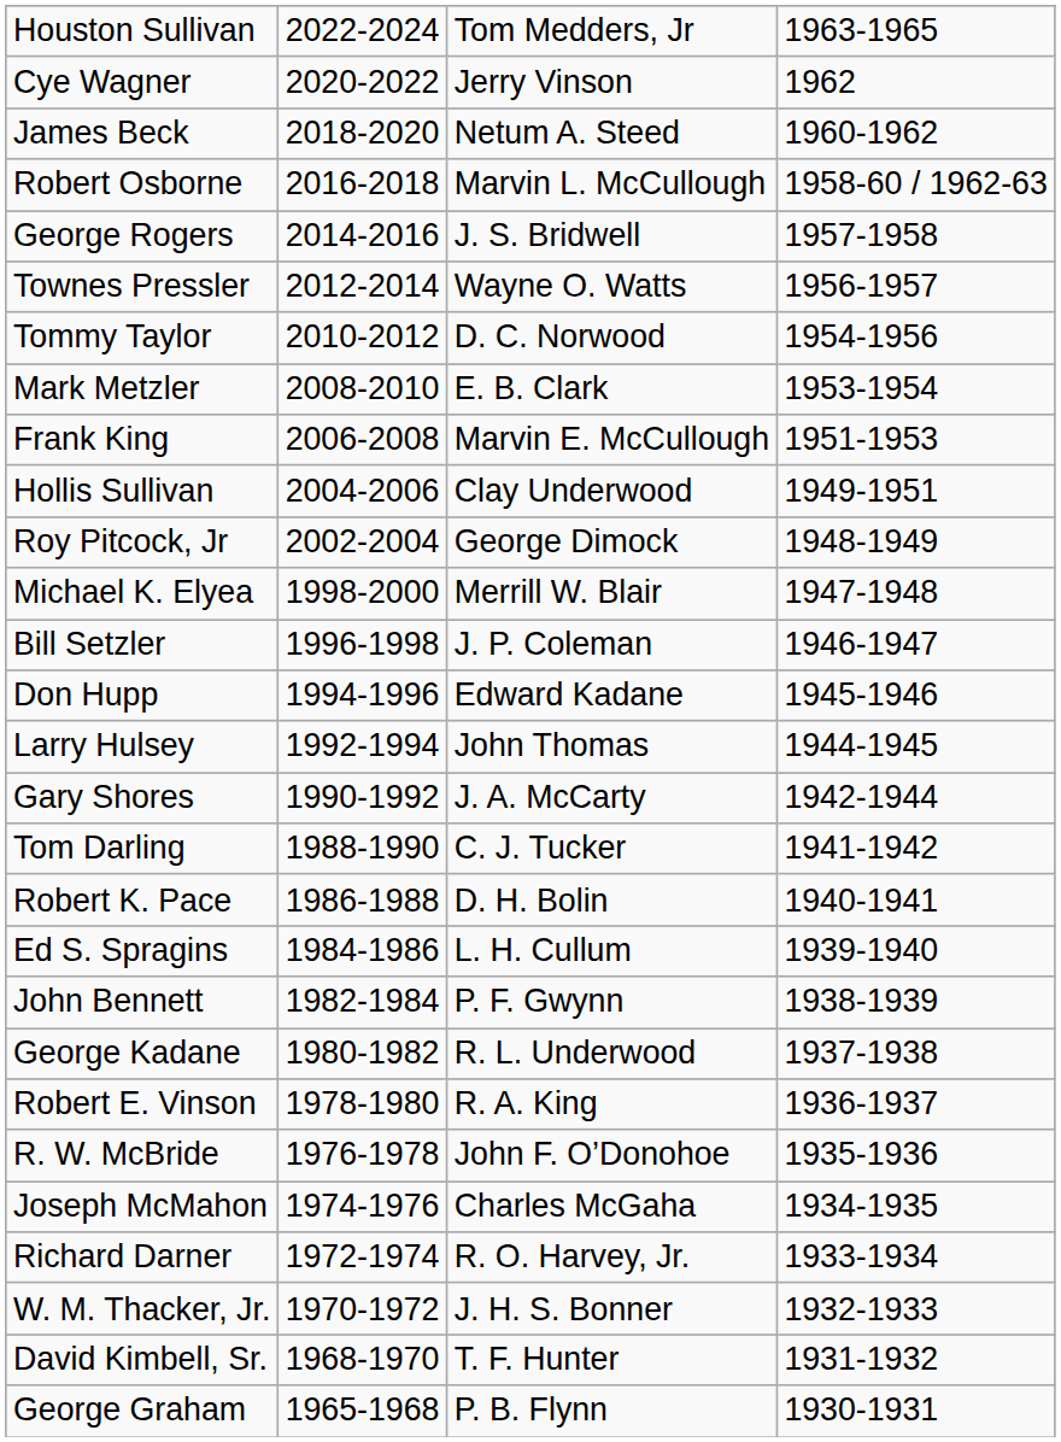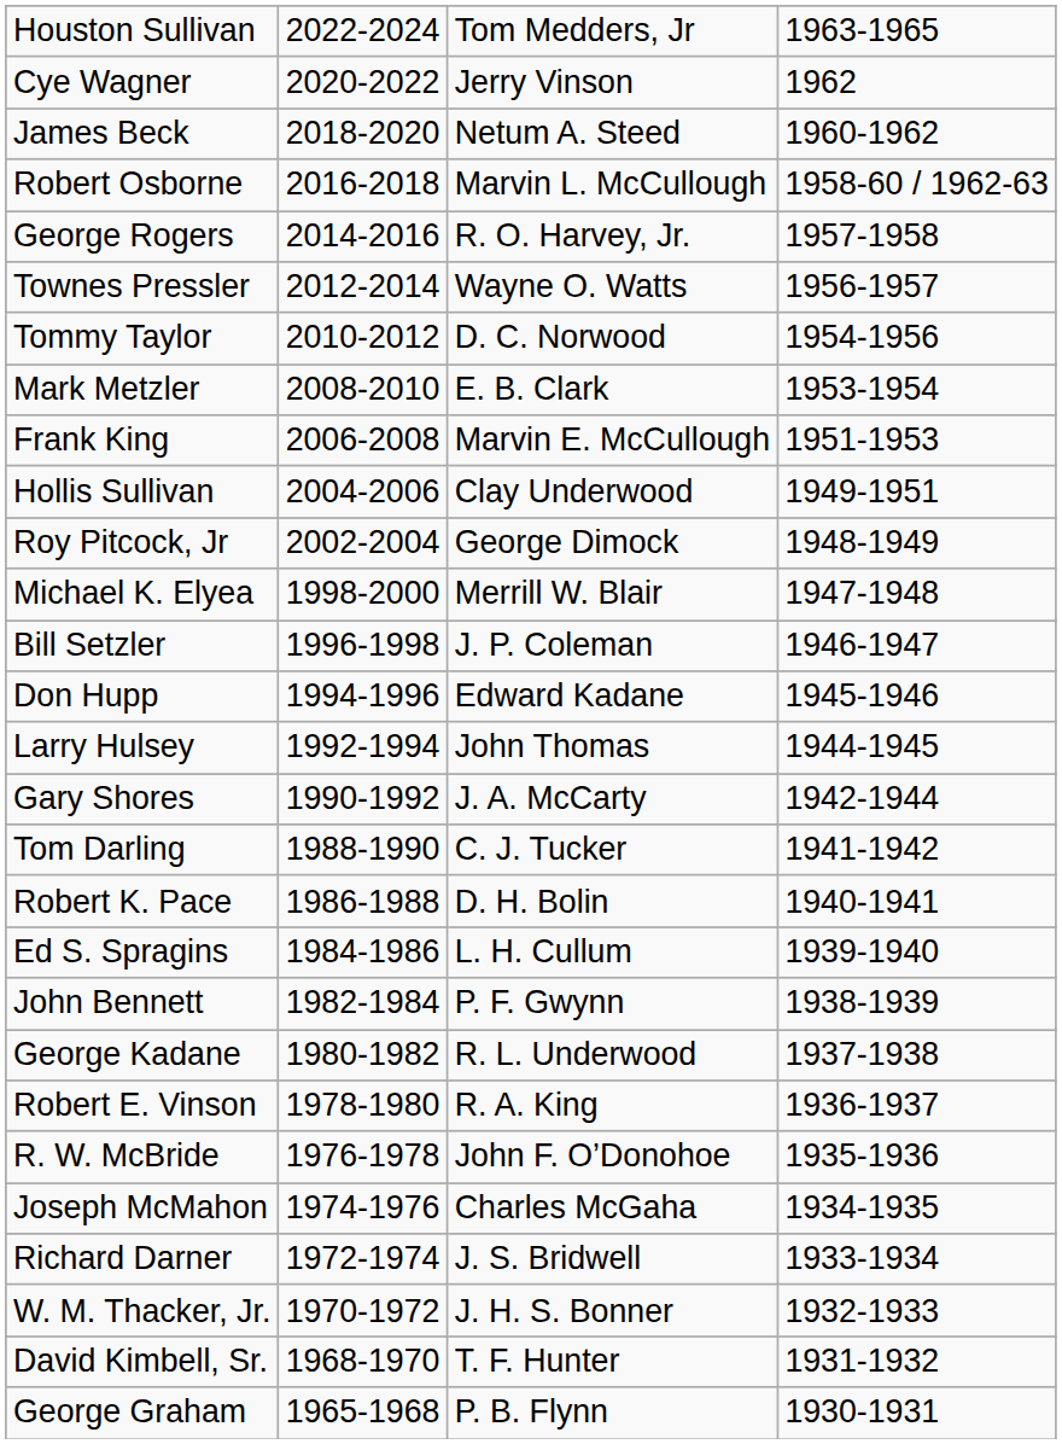 <table class="wikitable">
 <tr>
 <td>Houston Sullivan</td>
 <td>2022-2024</td>
 <td>Tom Medders, Jr</td>
 <td>1963-1965</td>
 </tr>
 <tr>
 <td>Cye Wagner</td>
 <td>2020-2022</td>
 <td>Jerry Vinson</td>
 <td>1962</td>
 </tr>
 <tr>
 <td>James Beck</td>
 <td>2018-2020</td>
 <td>Netum A. Steed</td>
 <td>1960-1962</td>
 </tr>
 <tr>
 <td>Robert Osborne</td>
 <td>2016-2018</td>
 <td>Marvin L. McCullough</td>
 <td>1958-60 / 1962-63</td>
 </tr>
 <tr>
 <td>George Rogers</td>
 <td>2014-2016</td>
-<td>J. S. Bridwell</td>
+<td>R. O. Harvey, Jr.</td>
 <td>1957-1958</td>
 </tr>
 <tr>
 <td>Townes Pressler</td>
 <td>2012-2014</td>
 <td>Wayne O. Watts</td>
 <td>1956-1957</td>
 </tr>
 <tr>
 <td>Tommy Taylor</td>
 <td>2010-2012</td>
 <td>D. C. Norwood</td>
 <td>1954-1956</td>
 </tr>
 <tr>
 <td>Mark Metzler</td>
 <td>2008-2010</td>
 <td>E. B. Clark</td>
 <td>1953-1954</td>
 </tr>
 <tr>
 <td>Frank King</td>
 <td>2006-2008</td>
 <td>Marvin E. McCullough</td>
 <td>1951-1953</td>
 </tr>
 <tr>
 <td>Hollis Sullivan</td>
 <td>2004-2006</td>
 <td>Clay Underwood</td>
 <td>1949-1951</td>
 </tr>
 <tr>
 <td>Roy Pitcock, Jr</td>
 <td>2002-2004</td>
 <td>George Dimock</td>
 <td>1948-1949</td>
 </tr>
 <tr>
 <td>Michael K. Elyea</td>
 <td>1998-2000</td>
 <td>Merrill W. Blair</td>
 <td>1947-1948</td>
 </tr>
 <tr>
 <td>Bill Setzler</td>
 <td>1996-1998</td>
 <td>J. P. Coleman</td>
 <td>1946-1947</td>
 </tr>
 <tr>
 <td>Don Hupp</td>
 <td>1994-1996</td>
 <td>Edward Kadane</td>
 <td>1945-1946</td>
 </tr>
 <tr>
 <td>Larry Hulsey</td>
 <td>1992-1994</td>
 <td>John Thomas</td>
 <td>1944-1945</td>
 </tr>
 <tr>
 <td>Gary Shores</td>
 <td>1990-1992</td>
 <td>J. A. McCarty</td>
 <td>1942-1944</td>
 </tr>
 <tr>
 <td>Tom Darling</td>
 <td>1988-1990</td>
 <td>C. J. Tucker</td>
 <td>1941-1942</td>
 </tr>
 <tr>
 <td>Robert K. Pace</td>
 <td>1986-1988</td>
 <td>D. H. Bolin</td>
 <td>1940-1941</td>
 </tr>
 <tr>
 <td>Ed S. Spragins</td>
 <td>1984-1986</td>
 <td>L. H. Cullum</td>
 <td>1939-1940</td>
 </tr>
 <tr>
 <td>John Bennett</td>
 <td>1982-1984</td>
 <td>P. F. Gwynn</td>
 <td>1938-1939</td>
 </tr>
 <tr>
 <td>George Kadane</td>
 <td>1980-1982</td>
 <td>R. L. Underwood</td>
 <td>1937-1938</td>
 </tr>
 <tr>
 <td>Robert E. Vinson</td>
 <td>1978-1980</td>
 <td>R. A. King</td>
 <td>1936-1937</td>
 </tr>
 <tr>
 <td>R. W. McBride</td>
 <td>1976-1978</td>
 <td>John F. O’Donohoe</td>
 <td>1935-1936</td>
 </tr>
 <tr>
 <td>Joseph McMahon</td>
 <td>1974-1976</td>
 <td>Charles McGaha</td>
 <td>1934-1935</td>
 </tr>
 <tr>
 <td>Richard Darner</td>
 <td>1972-1974</td>
-<td>R. O. Harvey, Jr.</td>
+<td>J. S. Bridwell</td>
 <td>1933-1934</td>
 </tr>
 <tr>
 <td>W. M. Thacker, Jr.</td>
 <td>1970-1972</td>
 <td>J. H. S. Bonner</td>
 <td>1932-1933</td>
 </tr>
 <tr>
 <td>David Kimbell, Sr.</td>
 <td>1968-1970</td>
 <td>T. F. Hunter</td>
 <td>1931-1932</td>
 </tr>
 <tr>
 <td>George Graham</td>
 <td>1965-1968</td>
 <td>P. B. Flynn</td>
 <td>1930-1931</td>
 </tr>
 </table>
